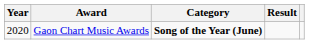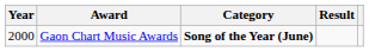 <table class="wikitable">
 <tr>
 <th>Year</th>
 <th>Award</th>
 <th>Category</th>
 <th>Result</th>
 <th class="unsortable"></th>
 </tr>
 <tr>
-<td>2020</td>
+<td>2000</td>
 <td><a href='#'>Gaon Chart Music Awards</a></td>
 <td><strong>Song of the Year (June)</strong></td>
 <td></td>
 <td align="center"></td>
 </tr>
 </table>
